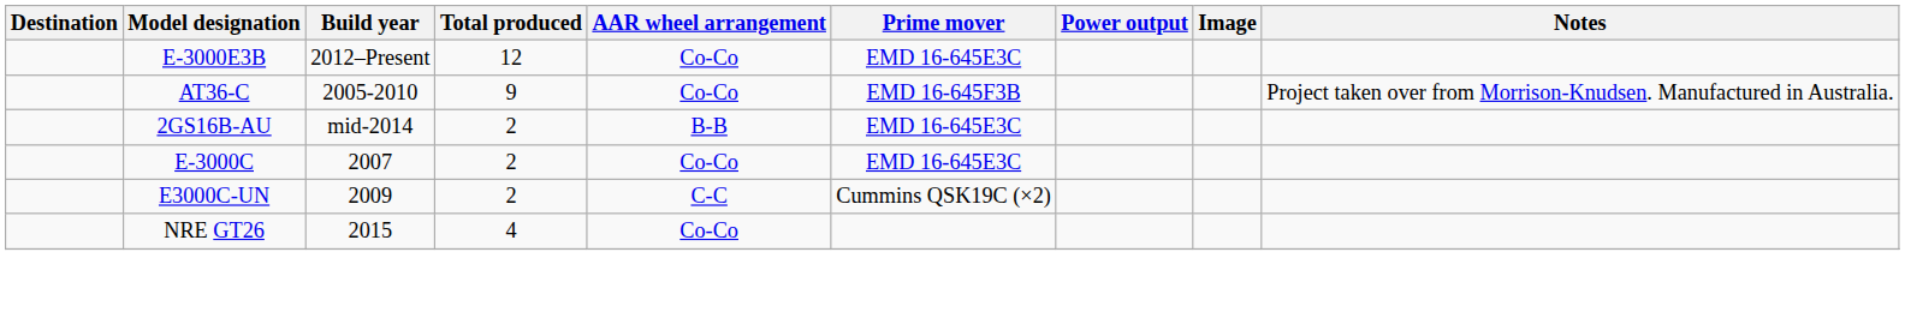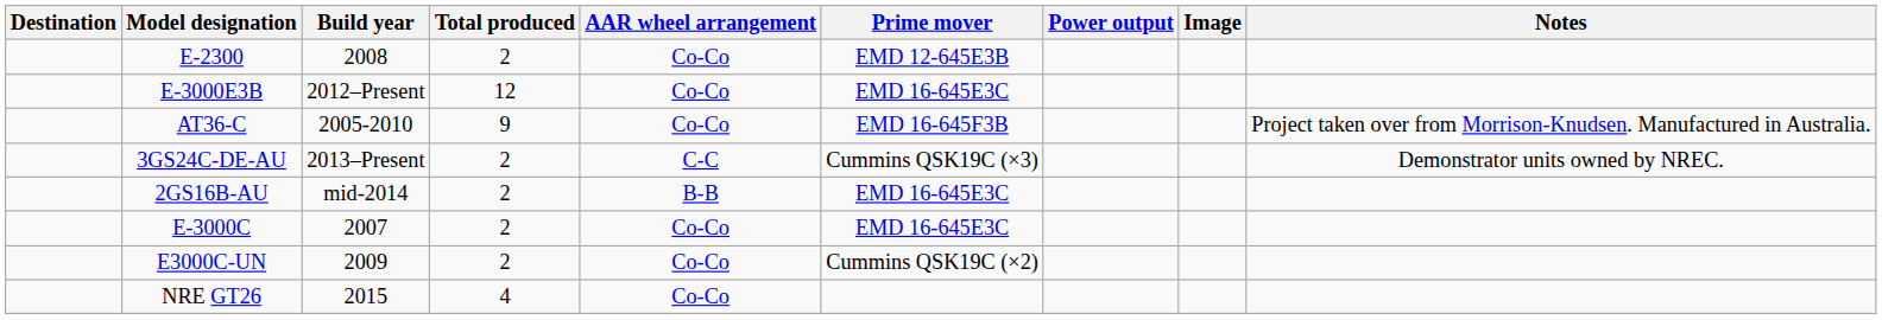 <table class="wikitable sortable">
 <tr>
 <th>Destination</th>
 <th>Model designation</th>
 <th>Build year</th>
 <th>Total produced</th>
 <th><a href='#'>AAR wheel arrangement</a></th>
 <th><a href='#'>Prime mover</a></th>
 <th><a href='#'>Power output</a></th>
 <th class="unsortable">Image</th>
 <th>Notes</th>
+</tr>
+<tr style=text-align:center>
+<td></td>
+<td><a href='#'>E-2300</a></td>
+<td>2008</td>
+<td>2</td>
+<td><a href='#'>Co-Co</a></td>
+<td><a href='#'>EMD 12-645E3B</a></td>
+<td></td>
+<td></td>
+<td></td>
 </tr>
 <tr style=text-align:center>
 <td></td>
 <td><a href='#'>E-3000E3B</a></td>
 <td>2012–Present</td>
 <td>12</td>
 <td><a href='#'>Co-Co</a></td>
 <td><a href='#'>EMD 16-645E3C</a></td>
 <td></td>
 <td></td>
 <td></td>
 </tr>
 <tr style=text-align:center>
 <td></td>
 <td><a href='#'>AT36-C</a></td>
 <td>2005-2010</td>
 <td>9</td>
 <td><a href='#'>Co-Co</a></td>
 <td><a href='#'>EMD 16-645F3B</a></td>
 <td></td>
 <td></td>
 <td>Project taken over from <a href='#'>Morrison-Knudsen</a>. Manufactured in Australia.</td>
+</tr>
+<tr style=text-align:center>
+<td></td>
+<td><a href='#'>3GS24C-DE-AU</a></td>
+<td>2013–Present</td>
+<td>2</td>
+<td><a href='#'>C-C</a></td>
+<td>Cummins QSK19C (×3)</td>
+<td></td>
+<td></td>
+<td>Demonstrator units owned by NREC.</td>
 </tr>
 <tr style=text-align:center>
 <td></td>
 <td><a href='#'>2GS16B-AU</a></td>
 <td>mid-2014</td>
 <td>2</td>
 <td><a href='#'>B-B</a></td>
 <td><a href='#'>EMD 16-645E3C</a></td>
 <td></td>
 <td></td>
 <td></td>
 </tr>
 <tr style=text-align:center>
 <td></td>
 <td><a href='#'>E-3000C</a></td>
 <td>2007</td>
 <td>2</td>
 <td><a href='#'>Co-Co</a></td>
 <td><a href='#'>EMD 16-645E3C</a></td>
 <td></td>
 <td></td>
 <td></td>
 </tr>
 <tr style=text-align:center>
 <td></td>
 <td><a href='#'>E3000C-UN</a></td>
 <td>2009</td>
 <td>2</td>
-<td><a href='#'>C-C</a></td>
+<td><a href='#'>Co-Co</a></td>
 <td>Cummins QSK19C (×2)</td>
 <td></td>
 <td></td>
 <td></td>
 </tr>
 <tr style=text-align:center>
 <td></td>
 <td>NRE <a href='#'>GT26</a></td>
 <td>2015</td>
 <td>4</td>
 <td><a href='#'>Co-Co</a></td>
 <td></td>
 <td></td>
 <td></td>
 <td></td>
 </tr>
 <tr>
 </tr>
 </table>
